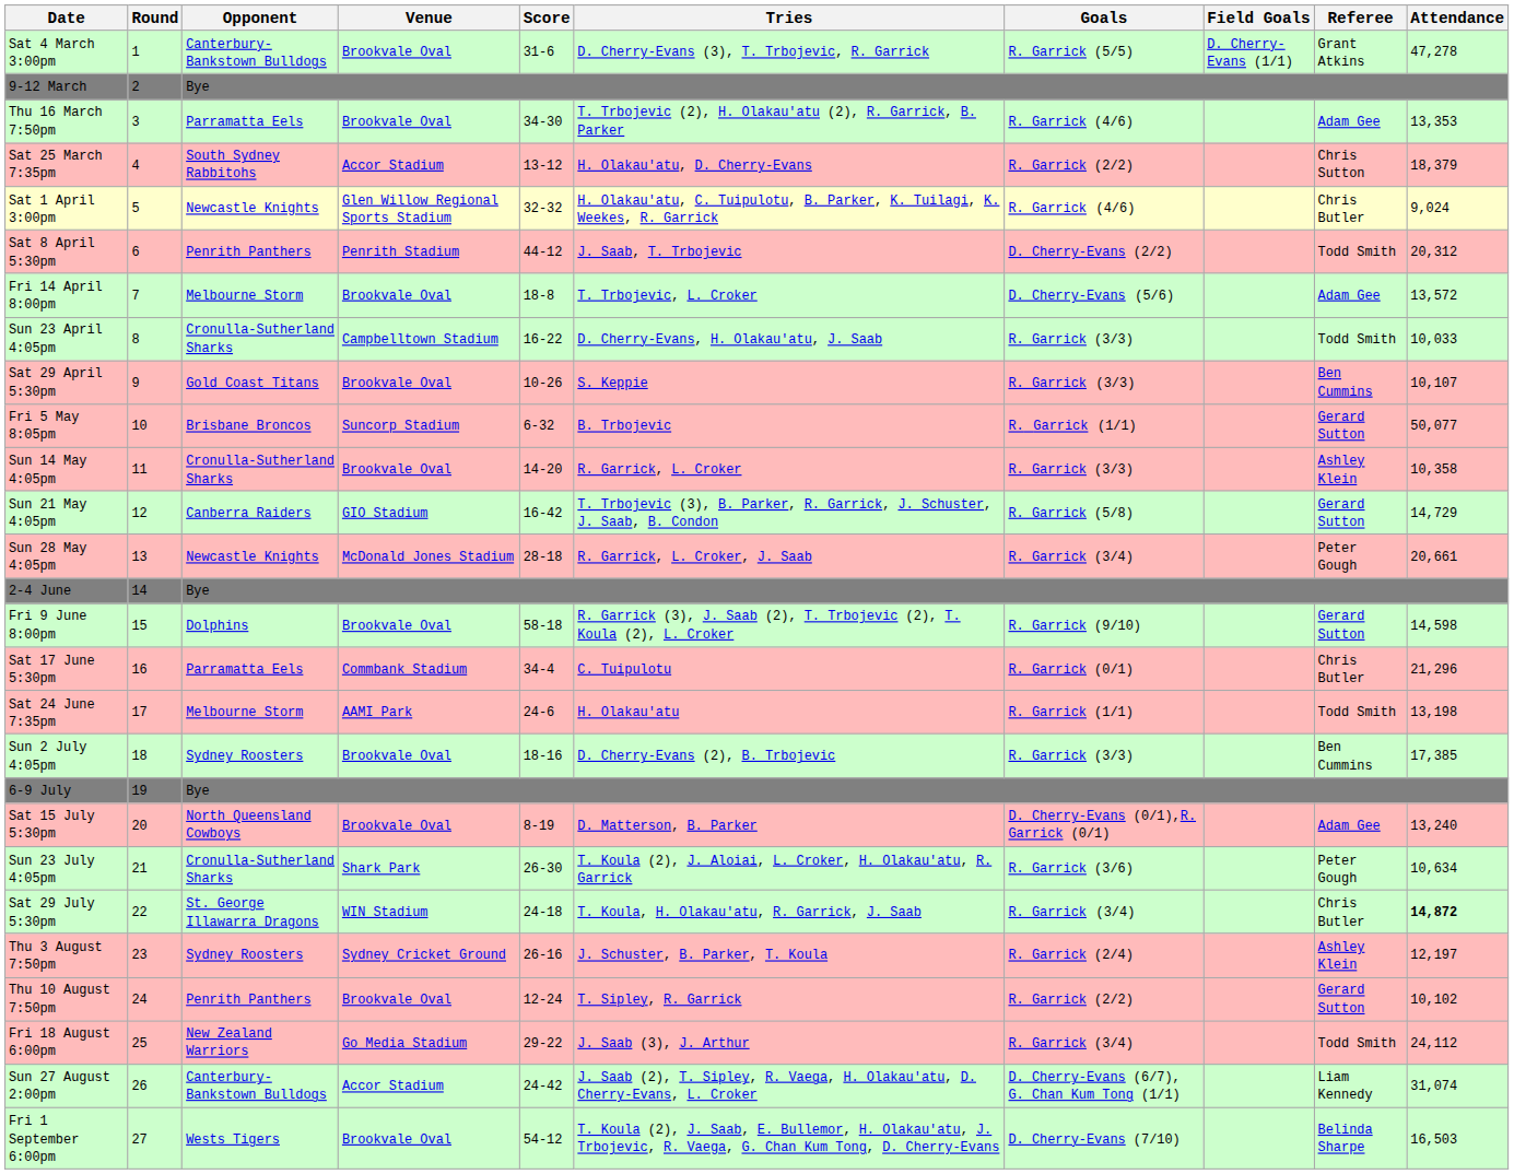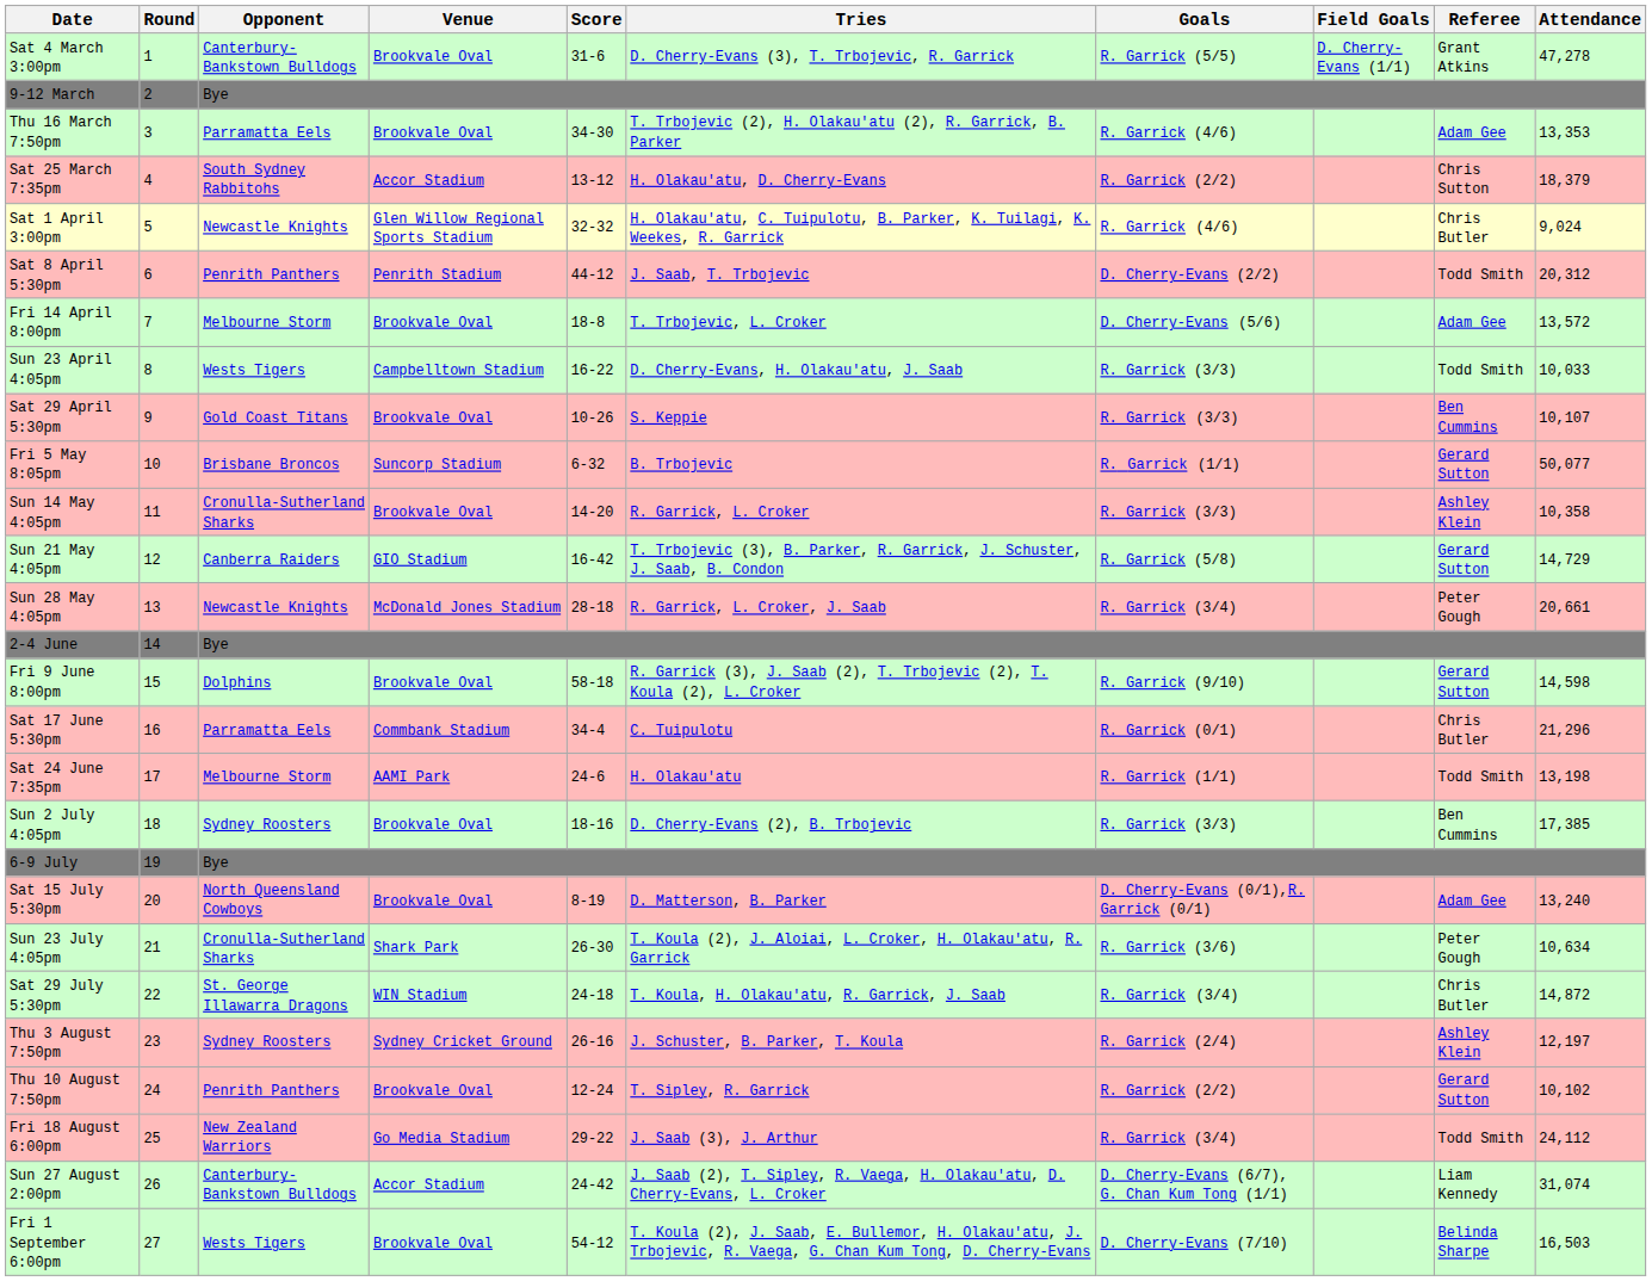 <table class="wikitable">
 <tr>
 <th><strong>Date</strong></th>
 <th>Round</th>
 <th><strong>Opponent</strong></th>
 <th><strong>Venue</strong></th>
 <th><strong>Score</strong></th>
 <th><strong>Tries</strong></th>
 <th><strong>Goals</strong></th>
 <th><strong>Field Goals</strong></th>
 <th>Referee</th>
 <th><strong>Attendance</strong></th>
 </tr>
 <tr bgcolor=#CCFFCC>
 <td><small>Sat 4 March 3:00pm</small></td>
 <td><small>1</small></td>
 <td><small><a href='#'>Canterbury-Bankstown Bulldogs</a></small></td>
 <td><small><a href='#'>Brookvale Oval</a></small></td>
 <td><small>31-6</small></td>
 <td><small><a href='#'>D. Cherry-Evans</a> (3), <a href='#'>T. Trbojevic</a>, <a href='#'>R. Garrick</a></small></td>
 <td><small><a href='#'>R. Garrick</a> (5/5)</small></td>
 <td><small><a href='#'>D. Cherry-Evans</a> (1/1)</small></td>
 <td><small>Grant Atkins</small></td>
 <td><small>47,278</small></td>
 </tr>
 <tr bgcolor=#808080>
 <td><small>9-12 March</small></td>
 <td><small>2</small></td>
 <td colspan="8"><small>Bye</small></td>
 </tr>
 <tr bgcolor=#CCFFCC>
 <td><small>Thu 16 March 7:50pm</small></td>
 <td><small>3</small></td>
 <td><small><a href='#'>Parramatta Eels</a></small></td>
 <td><small><a href='#'>Brookvale Oval</a></small></td>
 <td><small>34-30</small></td>
 <td><small><a href='#'>T.  Trbojevic</a> (2), <a href='#'>H. Olakau'atu</a> (2), <a href='#'>R. Garrick</a>, <a href='#'>B. Parker</a></small></td>
 <td><small><a href='#'>R. Garrick</a> (4/6)</small></td>
 <td></td>
 <td><a href='#'><small>Adam Gee</small></a></td>
 <td><small>13,353</small></td>
 </tr>
 <tr bgcolor=#FFBBBB>
 <td><small>Sat 25 March 7:35pm</small></td>
 <td><small>4</small></td>
 <td><small><a href='#'>South Sydney Rabbitohs</a></small></td>
 <td><a href='#'><small>Accor Stadium</small></a></td>
 <td><small>13-12</small></td>
 <td><small><a href='#'>H. Olakau'atu</a>, <a href='#'>D. Cherry-Evans</a></small></td>
 <td><small><a href='#'>R. Garrick</a> (2/2)</small></td>
 <td></td>
 <td><small>Chris Sutton</small></td>
 <td><small>18,379</small></td>
 </tr>
 <tr bgcolor=#FFFFCC>
 <td><small>Sat 1 April 3:00pm</small></td>
 <td><small>5</small></td>
 <td><small><a href='#'>Newcastle Knights</a></small></td>
 <td><small><a href='#'>Glen Willow Regional Sports Stadium</a></small></td>
 <td><small>32-32</small></td>
 <td><small><a href='#'>H. Olakau'atu</a>, <a href='#'>C. Tuipulotu</a>, <a href='#'>B. Parker</a>, <a href='#'>K. Tuilagi</a>, <a href='#'>K. Weekes</a>, <a href='#'>R. Garrick</a></small></td>
 <td><a href='#'><small>R. Garrick</small></a> <small>(4/6)</small></td>
 <td></td>
 <td><small>Chris Butler</small></td>
 <td><small>9,024</small></td>
 </tr>
 <tr bgcolor=#FFBBBB>
 <td><small>Sat 8 April 5:30pm</small></td>
 <td><small>6</small></td>
 <td><small><a href='#'>Penrith Panthers</a></small></td>
 <td><small><a href='#'>Penrith Stadium</a></small></td>
 <td><small>44-12</small></td>
 <td><small><a href='#'>J. Saab</a>, <a href='#'>T. Trbojevic</a></small></td>
 <td><small><a href='#'>D. Cherry-Evans</a> (2/2)</small></td>
 <td></td>
 <td><small>Todd Smith</small></td>
 <td><small>20,312</small></td>
 </tr>
 <tr bgcolor=#CCFFCC>
 <td><small>Fri 14 April 8:00pm</small></td>
 <td><small>7</small></td>
 <td><small><a href='#'>Melbourne Storm</a></small></td>
 <td><small><a href='#'>Brookvale Oval</a></small></td>
 <td><small>18-8</small></td>
 <td><small><a href='#'>T. Trbojevic</a>, <a href='#'>L. Croker</a></small></td>
 <td><a href='#'><small>D. Cherry-Evans</small></a> <small>(5/6)</small></td>
 <td></td>
 <td><a href='#'><small>Adam Gee</small></a></td>
 <td><small>13,572</small></td>
 </tr>
 <tr bgcolor=#CCFFCC>
 <td><small>Sun 23 April 4:05pm</small></td>
 <td><small>8</small></td>
-<td><small><a href='#'>Cronulla-Sutherland Sharks</a></small></td>
+<td><small><a href='#'>Wests Tigers</a></small></td>
 <td><small><a href='#'>Campbelltown Stadium</a></small></td>
 <td><small>16-22</small></td>
 <td><small><a href='#'>D. Cherry-Evans</a>, <a href='#'>H. Olakau'atu</a>, <a href='#'>J. Saab</a></small></td>
 <td><small><a href='#'>R. Garrick</a> (3/3)</small></td>
 <td></td>
 <td><small>Todd Smith</small></td>
 <td><small>10,033</small></td>
 </tr>
 <tr bgcolor=#FFBBBB>
 <td><small>Sat 29 April 5:30pm</small></td>
 <td><small>9</small></td>
 <td><small><a href='#'>Gold Coast Titans</a></small></td>
 <td><small><a href='#'>Brookvale Oval</a></small></td>
 <td><small>10-26</small></td>
 <td><a href='#'><small>S. Keppie</small></a></td>
 <td><a href='#'><small>R. Garrick</small></a> <small>(3/3)</small></td>
 <td></td>
 <td><a href='#'><small>Ben Cummins</small></a></td>
 <td><small>10,107</small></td>
 </tr>
 <tr bgcolor=#FFBBBB>
 <td><small>Fri 5 May 8:05pm</small></td>
 <td><small>10</small></td>
 <td><small><a href='#'>Brisbane Broncos</a></small></td>
 <td><small><a href='#'>Suncorp Stadium</a></small></td>
 <td><small>6-32</small></td>
 <td><a href='#'><small>B. Trbojevic</small></a></td>
 <td><a href='#'><small>R.</small> <small>Garrick</small></a> <small>(1/1)</small></td>
 <td></td>
 <td><a href='#'><small>Gerard Sutton</small></a></td>
 <td><small>50,077</small></td>
 </tr>
 <tr bgcolor=#FFBBBB>
 <td><small>Sun 14 May 4:05pm</small></td>
 <td><small>11</small></td>
 <td><small><a href='#'>Cronulla-Sutherland Sharks</a></small></td>
 <td><small><a href='#'>Brookvale Oval</a></small></td>
 <td><small>14-20</small></td>
 <td><small><a href='#'>R. Garrick</a>, <a href='#'>L. Croker</a></small></td>
 <td><small><a href='#'>R. Garrick</a> (3/3)</small></td>
 <td></td>
 <td><a href='#'><small>Ashley Klein</small></a></td>
 <td><small>10,358</small></td>
 </tr>
 <tr bgcolor=#CCFFCC>
 <td><small>Sun 21 May 4:05pm</small></td>
 <td><small>12</small></td>
 <td><small><a href='#'>Canberra Raiders</a></small></td>
 <td><a href='#'><small>GIO Stadium</small></a></td>
 <td><small>16-42</small></td>
 <td><small><a href='#'>T. Trbojevic</a> (3), <a href='#'>B. Parker</a>, <a href='#'>R. Garrick</a>, <a href='#'>J. Schuster</a>, <a href='#'>J. Saab</a>, <a href='#'>B. Condon</a></small></td>
 <td><small><a href='#'>R. Garrick</a> (5/8)</small></td>
 <td></td>
 <td><a href='#'><small>Gerard Sutton</small></a></td>
 <td><small>14,729</small></td>
 </tr>
 <tr bgcolor=#FFBBBB>
 <td><small>Sun 28 May 4:05pm</small></td>
 <td><small>13</small></td>
 <td><small><a href='#'>Newcastle Knights</a></small></td>
 <td><small><a href='#'>McDonald Jones Stadium</a></small></td>
 <td><small>28-18</small></td>
 <td><small><a href='#'>R. Garrick</a>, <a href='#'>L. Croker</a>, <a href='#'>J. Saab</a></small></td>
 <td><small><a href='#'>R. Garrick</a> (3/4)</small></td>
 <td></td>
 <td><small>Peter Gough</small></td>
 <td><small>20,661</small></td>
 </tr>
 <tr bgcolor=#808080>
 <td><small>2-4 June</small></td>
 <td><small>14</small></td>
 <td colspan="8"><small>Bye</small></td>
 </tr>
 <tr bgcolor=#CCFFCC>
 <td><small>Fri 9 June 8:00pm</small></td>
 <td><small>15</small></td>
 <td><a href='#'><small>Dolphins</small></a></td>
 <td><small><a href='#'>Brookvale Oval</a></small></td>
 <td><small>58-18</small></td>
 <td><small><a href='#'>R. Garrick</a> (3), <a href='#'>J. Saab</a> (2), <a href='#'>T. Trbojevic</a> (2), <a href='#'>T. Koula</a> (2), <a href='#'>L. Croker</a></small></td>
 <td><small><a href='#'>R. Garrick</a> (9/10)</small></td>
 <td></td>
 <td><a href='#'><small>Gerard Sutton</small></a></td>
 <td><small>14,598</small></td>
 </tr>
 <tr bgcolor=#FFBBBB>
 <td><small>Sat 17 June 5:30pm</small></td>
 <td><small>16</small></td>
 <td><a href='#'><small>Parramatta Eels</small></a></td>
 <td><a href='#'><small>Commbank Stadium</small></a></td>
 <td><small>34-4</small></td>
 <td><a href='#'><small>C. Tuipulotu</small></a></td>
 <td><small><a href='#'>R. Garrick</a> (0/1)</small></td>
 <td></td>
 <td><small>Chris Butler</small></td>
 <td><small>21,296</small></td>
 </tr>
 <tr bgcolor=#FFBBBB>
 <td><small>Sat 24 June 7:35pm</small></td>
 <td><small>17</small></td>
 <td><a href='#'><small>Melbourne Storm</small></a></td>
 <td><a href='#'><small>AAMI Park</small></a></td>
 <td><small>24-6</small></td>
 <td><a href='#'><small>H. Olakau'atu</small></a></td>
 <td><small><a href='#'>R. Garrick</a> (1/1)</small></td>
 <td></td>
 <td><small>Todd Smith</small></td>
 <td><small>13,198</small></td>
 </tr>
 <tr bgcolor=#CCFFCC>
 <td><small>Sun 2 July 4:05pm</small></td>
 <td><small>18</small></td>
 <td><a href='#'><small>Sydney Roosters</small></a></td>
 <td><a href='#'><small>Brookvale Oval</small></a></td>
 <td><small>18-16</small></td>
 <td><small><a href='#'>D. Cherry-Evans</a> (2), <a href='#'>B. Trbojevic</a></small></td>
 <td><small><a href='#'>R. Garrick</a> (3/3)</small></td>
 <td></td>
 <td><small>Ben Cummins</small></td>
 <td><small>17,385</small></td>
 </tr>
 <tr bgcolor=#808080>
 <td><small>6-9 July</small></td>
 <td><small>19</small></td>
 <td colspan="8"><small>Bye</small></td>
 </tr>
 <tr bgcolor=#FFBBBB>
 <td><small>Sat 15 July 5:30pm</small></td>
 <td><small>20</small></td>
 <td><small><a href='#'>North Queensland Cowboys</a></small></td>
 <td><small><a href='#'>Brookvale Oval</a></small></td>
 <td><small>8-19</small></td>
 <td><small><a href='#'>D. Matterson</a>, <a href='#'>B. Parker</a></small></td>
 <td><small><a href='#'>D. Cherry-Evans</a> (0/1),<a href='#'>R. Garrick</a> (0/1)</small></td>
 <td></td>
 <td><a href='#'><small>Adam Gee</small></a></td>
 <td><small>13,240</small></td>
 </tr>
 <tr bgcolor=#CCFFCC>
 <td><small>Sun 23 July 4:05pm</small></td>
 <td><small>21</small></td>
 <td><small><a href='#'>Cronulla-Sutherland Sharks</a></small></td>
 <td><small><a href='#'>Shark Park</a></small></td>
 <td><small>26-30</small></td>
 <td><small><a href='#'>T. Koula</a> (2), <a href='#'>J. Aloiai</a>, <a href='#'>L. Croker</a>, <a href='#'>H. Olakau'atu</a>, <a href='#'>R. Garrick</a></small></td>
 <td><small><a href='#'>R. Garrick</a> (3/6)</small></td>
 <td></td>
 <td><small>Peter Gough</small></td>
 <td><small>10,634</small></td>
 </tr>
 <tr bgcolor=#CCFFCC>
 <td><small>Sat 29 July 5:30pm</small></td>
 <td><small>22</small></td>
 <td><small><a href='#'>St. George Illawarra Dragons</a></small></td>
 <td><small><a href='#'>WIN Stadium</a></small></td>
 <td><small>24-18</small></td>
 <td><small><a href='#'>T. Koula</a>, <a href='#'>H. Olakau'atu</a>, <a href='#'>R. Garrick</a>, <a href='#'>J. Saab</a></small></td>
 <td><a href='#'><small>R. Garrick</small></a> <small>(3/4)</small></td>
 <td></td>
 <td><small>Chris Butler</small></td>
-<td><strong><small>14,872</small></strong></td>
+<td><small>14,872</small></td>
 </tr>
 <tr bgcolor=#FFBBBB>
 <td><small>Thu 3 August 7:50pm</small></td>
 <td><small>23</small></td>
 <td><small><a href='#'>Sydney Roosters</a></small></td>
 <td><small><a href='#'>Sydney Cricket Ground</a></small></td>
 <td><small>26-16</small></td>
 <td><small><a href='#'>J. Schuster</a>, <a href='#'>B. Parker</a>, <a href='#'>T. Koula</a></small></td>
 <td><small><a href='#'>R. Garrick</a> (2/4)</small></td>
 <td></td>
 <td><a href='#'><small>Ashley Klein</small></a></td>
 <td><small>12,197</small></td>
 </tr>
 <tr bgcolor=#FFBBBB>
 <td><small>Thu 10 August 7:50pm</small></td>
 <td><small>24</small></td>
 <td><small><a href='#'>Penrith Panthers</a></small></td>
 <td><small><a href='#'>Brookvale Oval</a></small></td>
 <td><small>12-24</small></td>
 <td><small><a href='#'>T. Sipley</a>, <a href='#'>R. Garrick</a></small></td>
 <td><small><a href='#'>R. Garrick</a> (2/2)</small></td>
 <td></td>
 <td><a href='#'><small>Gerard Sutton</small></a></td>
 <td><small>10,102</small></td>
 </tr>
 <tr bgcolor=#FFBBBB>
 <td><small>Fri 18 August 6:00pm</small></td>
 <td><small>25</small></td>
 <td><small><a href='#'>New Zealand Warriors</a></small></td>
 <td><small><a href='#'>Go Media Stadium</a></small></td>
 <td><small>29-22</small></td>
 <td><small><a href='#'>J. Saab</a> (3), <a href='#'>J. Arthur</a></small></td>
 <td><small><a href='#'>R. Garrick</a> (3/4)</small></td>
 <td></td>
 <td><small>Todd Smith</small></td>
 <td><small>24,112</small></td>
 </tr>
 <tr bgcolor=#CCFFCC>
 <td><small>Sun 27 August 2:00pm</small></td>
 <td><small>26</small></td>
 <td><small><a href='#'>Canterbury-Bankstown Bulldogs</a></small></td>
 <td><a href='#'><small>Accor Stadium</small></a></td>
 <td><small>24-42</small></td>
 <td><small><a href='#'>J. Saab</a> (2), <a href='#'>T. Sipley</a>, <a href='#'>R. Vaega</a>, <a href='#'>H. Olakau'atu</a>, <a href='#'>D. Cherry-Evans</a>, <a href='#'>L. Croker</a></small></td>
 <td><small><a href='#'>D. Cherry-Evans</a> (6/7), <a href='#'>G. Chan Kum Tong</a> (1/1)</small></td>
 <td></td>
 <td><small>Liam Kennedy</small></td>
 <td><small>31,074</small></td>
 </tr>
 <tr bgcolor=#CCFFCC>
 <td><small>Fri 1 September 6:00pm</small></td>
 <td><small>27</small></td>
 <td><small><a href='#'>Wests Tigers</a></small></td>
 <td><small><a href='#'>Brookvale Oval</a></small></td>
 <td><small>54-12</small></td>
 <td><small><a href='#'>T. Koula</a> (2), <a href='#'>J. Saab</a>, <a href='#'>E. Bullemor</a>, <a href='#'>H. Olakau'atu</a>, <a href='#'>J. Trbojevic</a>, <a href='#'>R. Vaega</a>, <a href='#'>G. Chan Kum Tong</a>, <a href='#'>D. Cherry-Evans</a></small></td>
 <td><small><a href='#'>D. Cherry-Evans</a> (7/10)</small></td>
 <td></td>
 <td><a href='#'><small>Belinda Sharpe</small></a></td>
 <td><small>16,503</small></td>
 </tr>
 </table>
